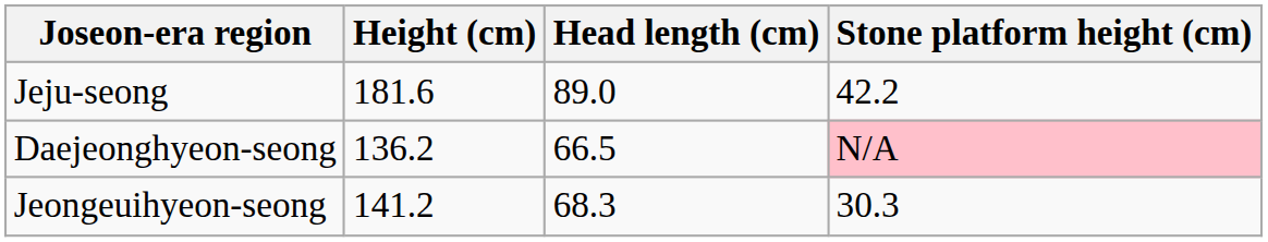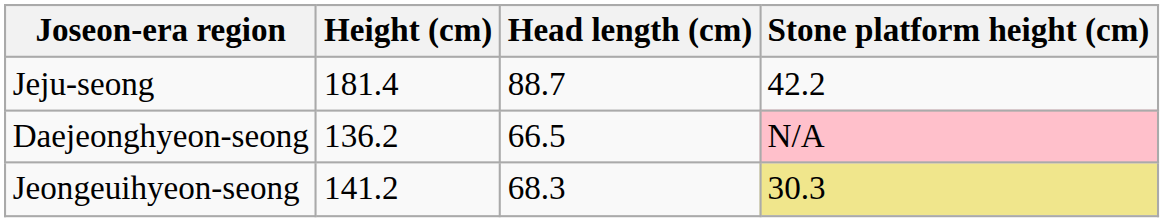 <table class="wikitable">
 <tr>
 <th>Joseon-era region</th>
 <th>Height (cm)</th>
 <th>Head length (cm)</th>
 <th>Stone platform height (cm)</th>
 </tr>
 <tr>
 <td>Jeju-seong</td>
-<td>181.6</td>
-<td>89.0</td>
+<td>181.4</td>
+<td>88.7</td>
 <td>42.2</td>
 </tr>
 <tr>
 <td>Daejeonghyeon-seong</td>
 <td>136.2</td>
 <td>66.5</td>
 <td style="background: pink;">N/A</td>
 </tr>
 <tr>
 <td>Jeongeuihyeon-seong</td>
 <td>141.2</td>
 <td>68.3</td>
-<td>30.3</td>
+<td style="background: khaki;">30.3</td>
 </tr>
 </table>
